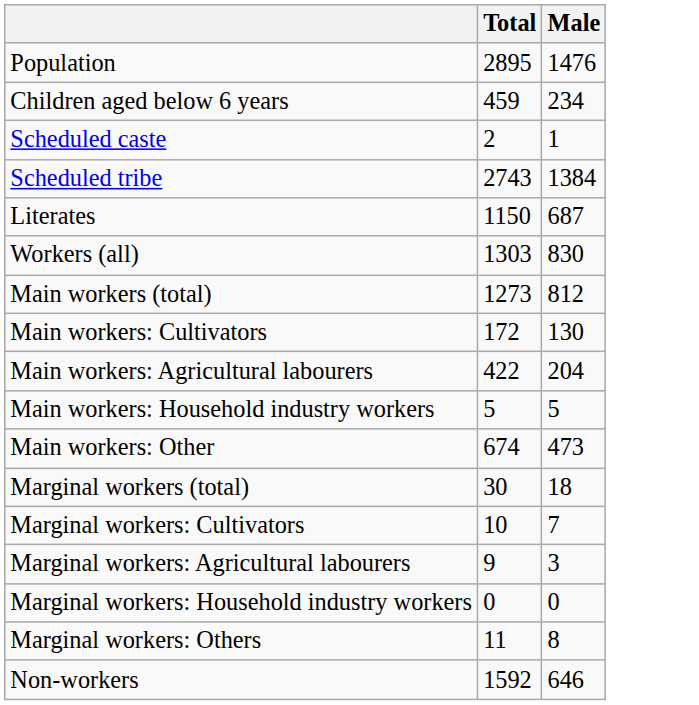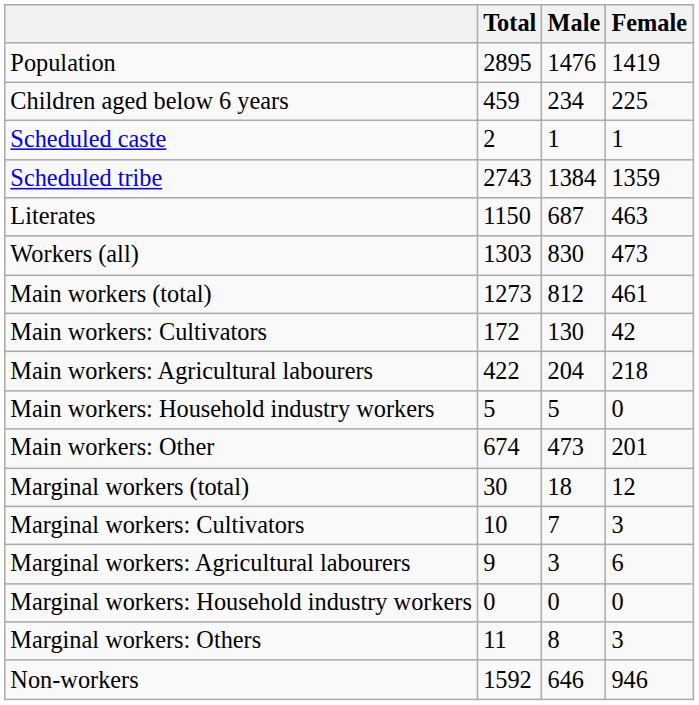 <table class="wikitable sortable">
 <tr>
 <th></th>
 <th>Total</th>
 <th>Male</th>
+<th>Female</th>
 </tr>
 <tr>
 <td>Population</td>
 <td>2895</td>
 <td>1476</td>
+<td>1419</td>
 </tr>
 <tr>
 <td>Children aged below 6 years</td>
 <td>459</td>
 <td>234</td>
+<td>225</td>
 </tr>
 <tr>
 <td><a href='#'>Scheduled caste</a></td>
 <td>2</td>
+<td>1</td>
 <td>1</td>
 </tr>
 <tr>
 <td><a href='#'>Scheduled tribe</a></td>
 <td>2743</td>
 <td>1384</td>
+<td>1359</td>
 </tr>
 <tr>
 <td>Literates</td>
 <td>1150</td>
 <td>687</td>
+<td>463</td>
 </tr>
 <tr>
 <td>Workers (all)</td>
 <td>1303</td>
 <td>830</td>
+<td>473</td>
 </tr>
 <tr>
 <td>Main workers (total)</td>
 <td>1273</td>
 <td>812</td>
+<td>461</td>
 </tr>
 <tr>
 <td>Main workers: Cultivators</td>
 <td>172</td>
 <td>130</td>
+<td>42</td>
 </tr>
 <tr>
 <td>Main workers: Agricultural labourers</td>
 <td>422</td>
 <td>204</td>
+<td>218</td>
 </tr>
 <tr>
 <td>Main workers: Household industry workers</td>
 <td>5</td>
 <td>5</td>
+<td>0</td>
 </tr>
 <tr>
 <td>Main workers: Other</td>
 <td>674</td>
 <td>473</td>
+<td>201</td>
 </tr>
 <tr>
 <td>Marginal workers (total)</td>
 <td>30</td>
 <td>18</td>
+<td>12</td>
 </tr>
 <tr>
 <td>Marginal workers: Cultivators</td>
 <td>10</td>
 <td>7</td>
+<td>3</td>
 </tr>
 <tr>
 <td>Marginal workers: Agricultural labourers</td>
 <td>9</td>
 <td>3</td>
+<td>6</td>
 </tr>
 <tr>
 <td>Marginal workers: Household industry workers</td>
+<td>0</td>
 <td>0</td>
 <td>0</td>
 </tr>
 <tr>
 <td>Marginal workers: Others</td>
 <td>11</td>
 <td>8</td>
+<td>3</td>
 </tr>
 <tr>
 <td>Non-workers</td>
 <td>1592</td>
 <td>646</td>
+<td>946</td>
 </tr>
 </table>
